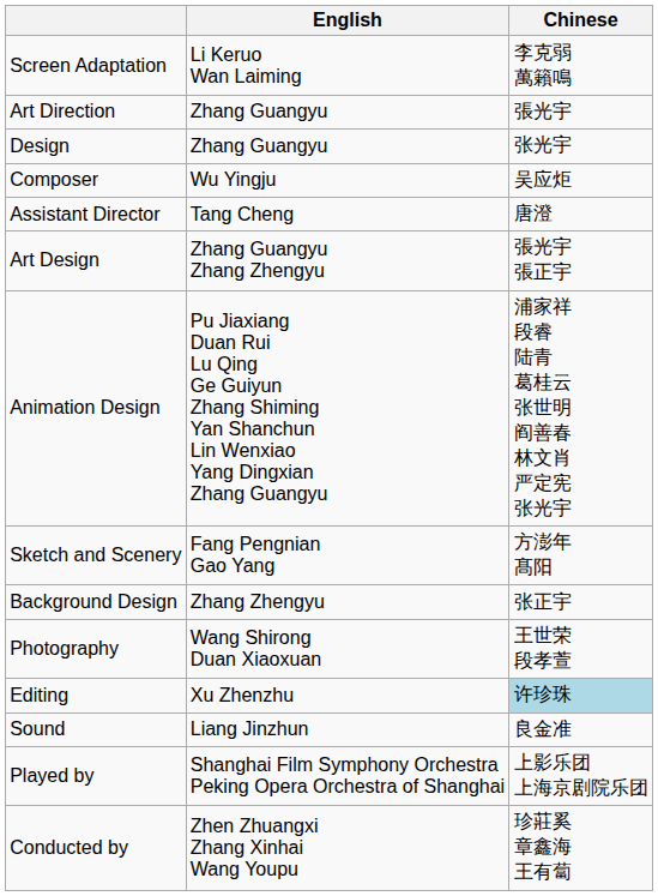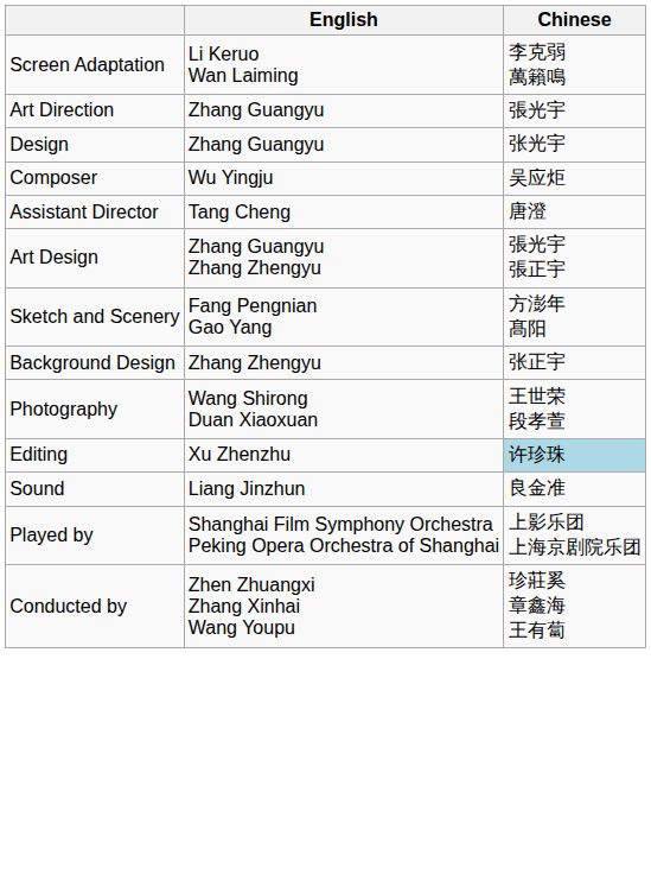 <table class="wikitable">
 <tr>
 <th></th>
 <th>English</th>
 <th>Chinese</th>
 </tr>
 <tr>
 <td>Screen Adaptation</td>
 <td>Li Keruo<br>Wan Laiming</td>
 <td>李克弱<br>萬籟鳴</td>
 </tr>
 <tr>
 <td>Art Direction</td>
 <td>Zhang Guangyu</td>
 <td>張光宇</td>
 </tr>
 <tr>
 <td>Design</td>
 <td>Zhang Guangyu</td>
 <td>张光宇</td>
 </tr>
 <tr>
 <td>Composer</td>
 <td>Wu Yingju</td>
 <td>吴应炬</td>
 </tr>
 <tr>
 <td>Assistant Director</td>
 <td>Tang Cheng</td>
 <td>唐澄</td>
 </tr>
 <tr>
 <td>Art Design</td>
 <td>Zhang Guangyu<br>Zhang Zhengyu</td>
 <td>張光宇<br>張正宇</td>
 </tr>
 <tr>
-<td>Animation Design</td>
-<td>Pu Jiaxiang<br>Duan Rui<br>Lu Qing<br>Ge Guiyun<br>Zhang Shiming<br>Yan Shanchun<br>Lin Wenxiao<br>Yang Dingxian<br>Zhang Guangyu</td>
-<td>浦家祥<br>段睿<br>陆青<br>葛桂云<br>张世明<br>阎善春<br>林文肖<br>严定宪<br>张光宇</td>
-</tr>
-<tr>
 <td>Sketch and Scenery</td>
 <td>Fang Pengnian<br>Gao Yang</td>
 <td>方澎年<br>髙阳</td>
 </tr>
 <tr>
 <td>Background Design</td>
 <td>Zhang Zhengyu</td>
 <td>张正宇</td>
 </tr>
 <tr>
 <td>Photography</td>
 <td>Wang Shirong<br>Duan Xiaoxuan</td>
 <td>王世荣<br>段孝萱</td>
 </tr>
 <tr>
 <td>Editing</td>
 <td>Xu Zhenzhu</td>
 <td style="background: lightblue;">许珍珠</td>
 </tr>
 <tr>
 <td>Sound</td>
 <td>Liang Jinzhun</td>
 <td>良金准</td>
 </tr>
 <tr>
 <td>Played by</td>
 <td>Shanghai Film Symphony Orchestra<br>Peking Opera Orchestra of Shanghai</td>
 <td>上影乐团<br>上海京剧院乐团</td>
 </tr>
 <tr>
 <td>Conducted by</td>
 <td>Zhen Zhuangxi<br>Zhang Xinhai<br>Wang Youpu</td>
 <td>珍莊奚<br>章鑫海<br>王有蔔</td>
 </tr>
 </table>
